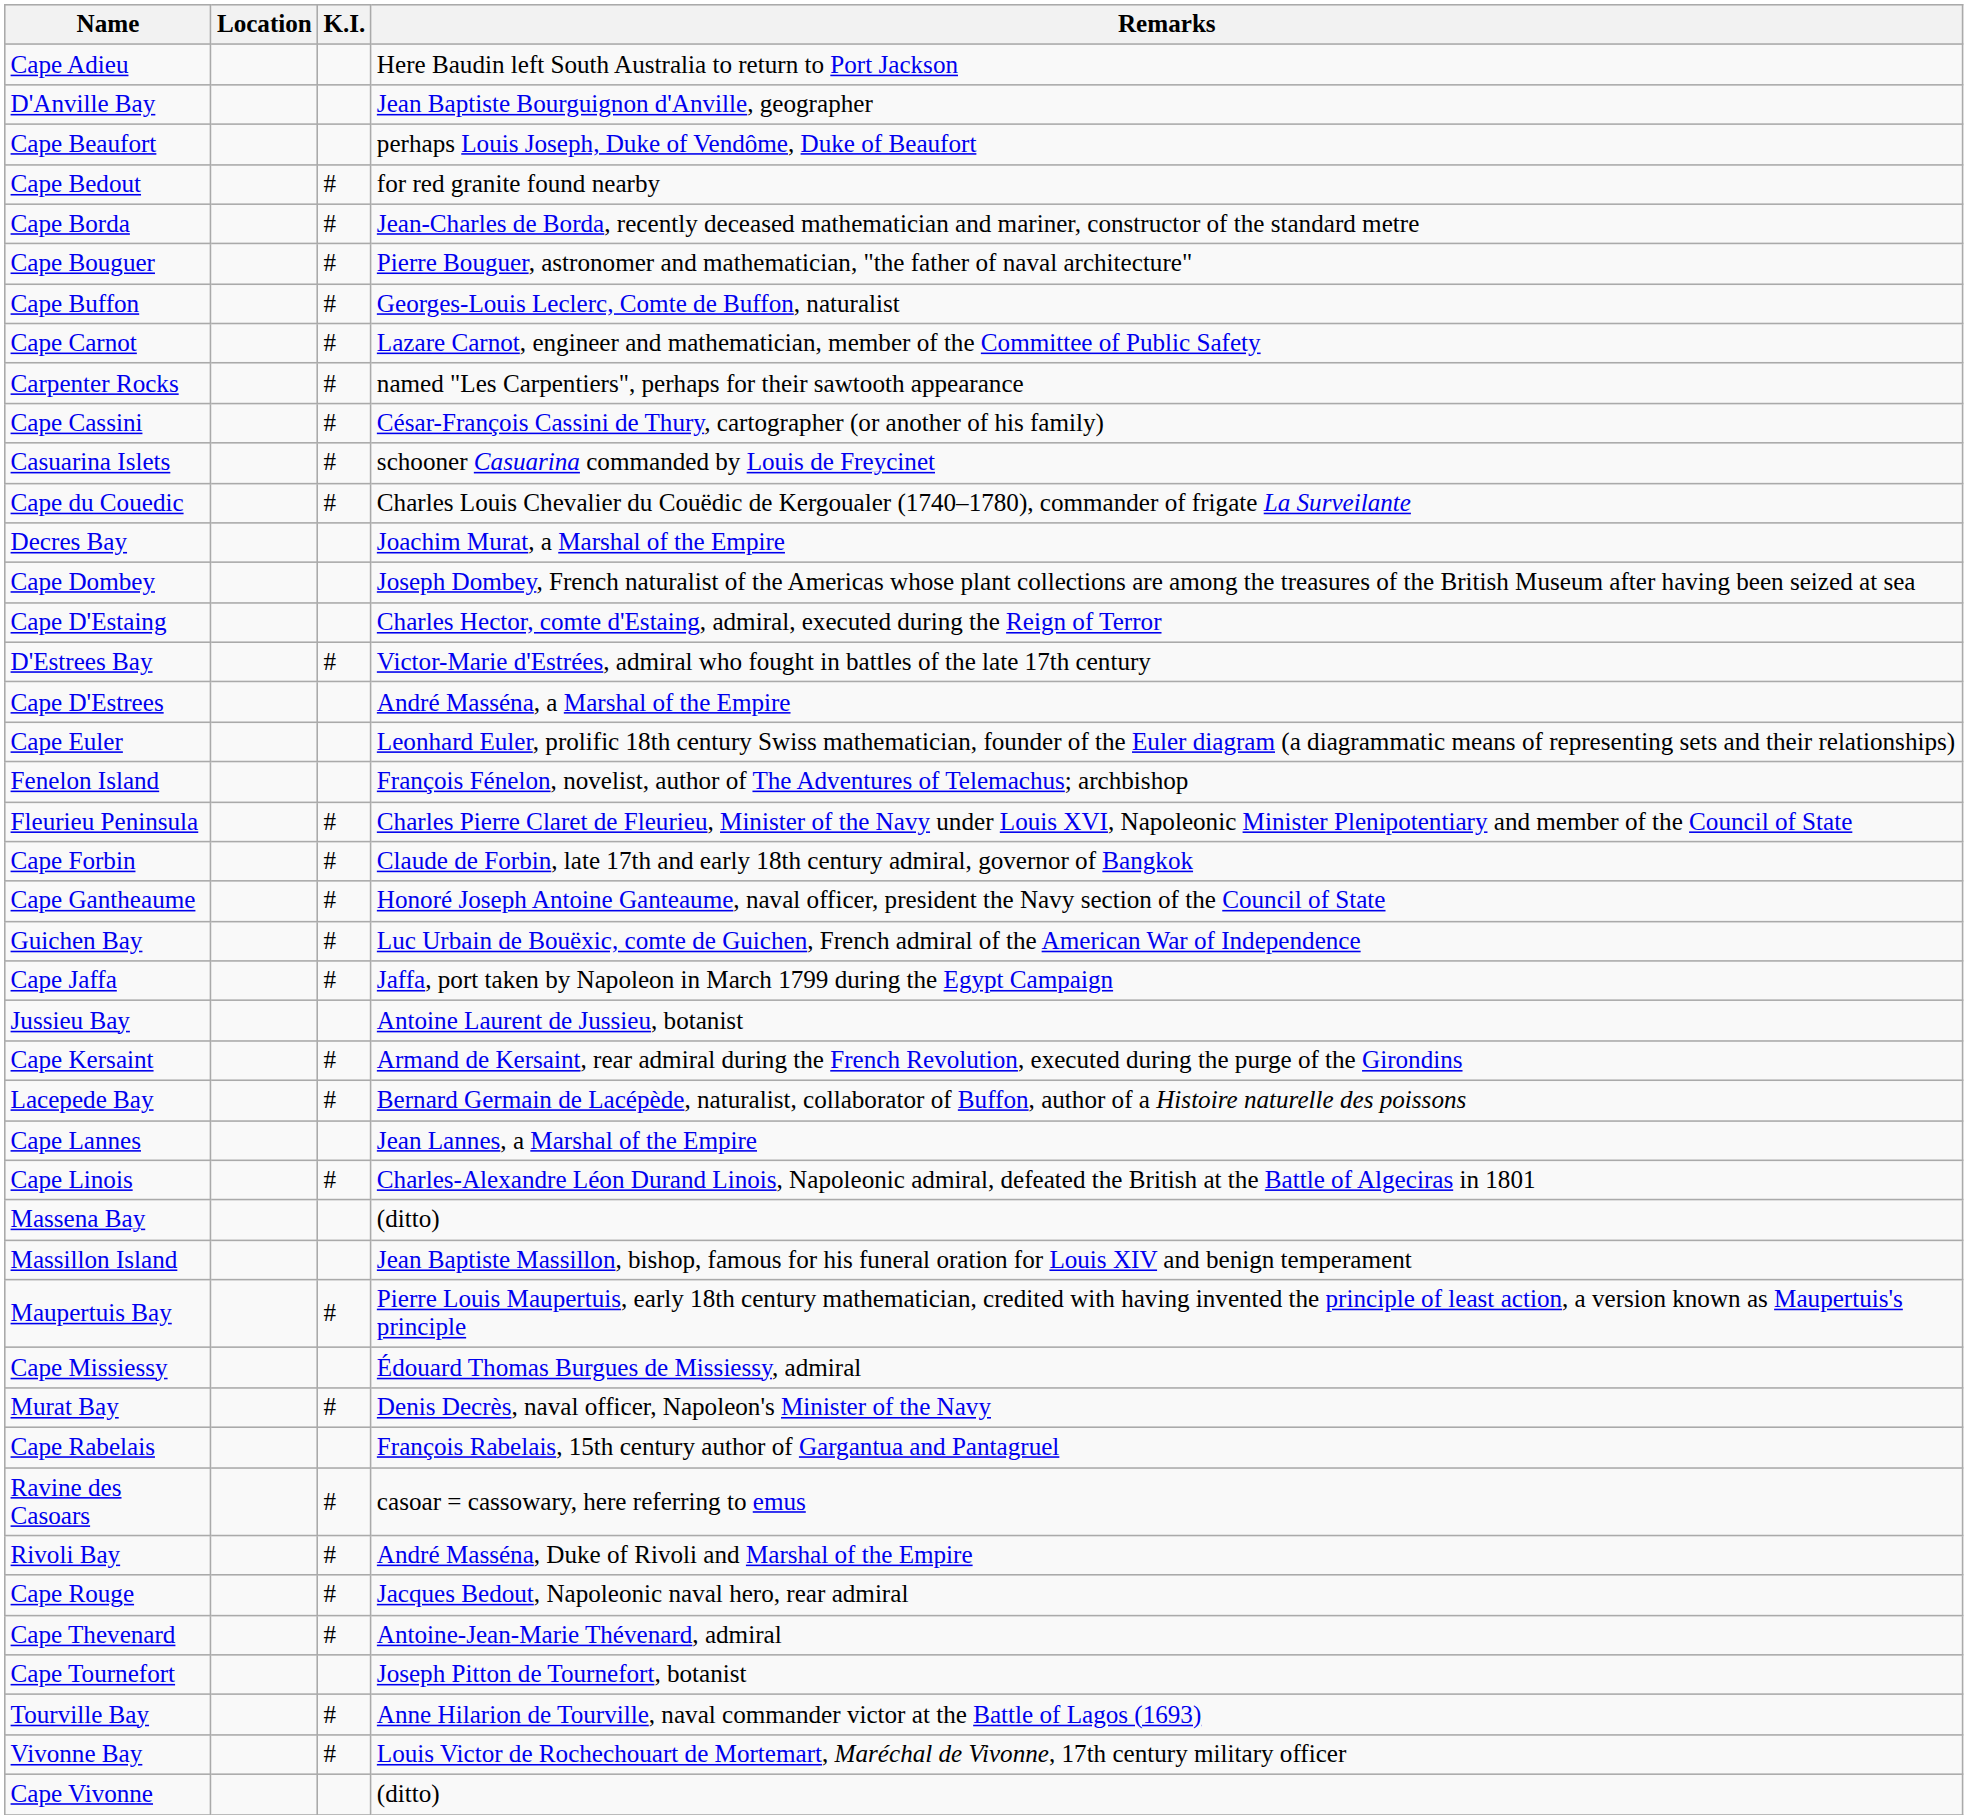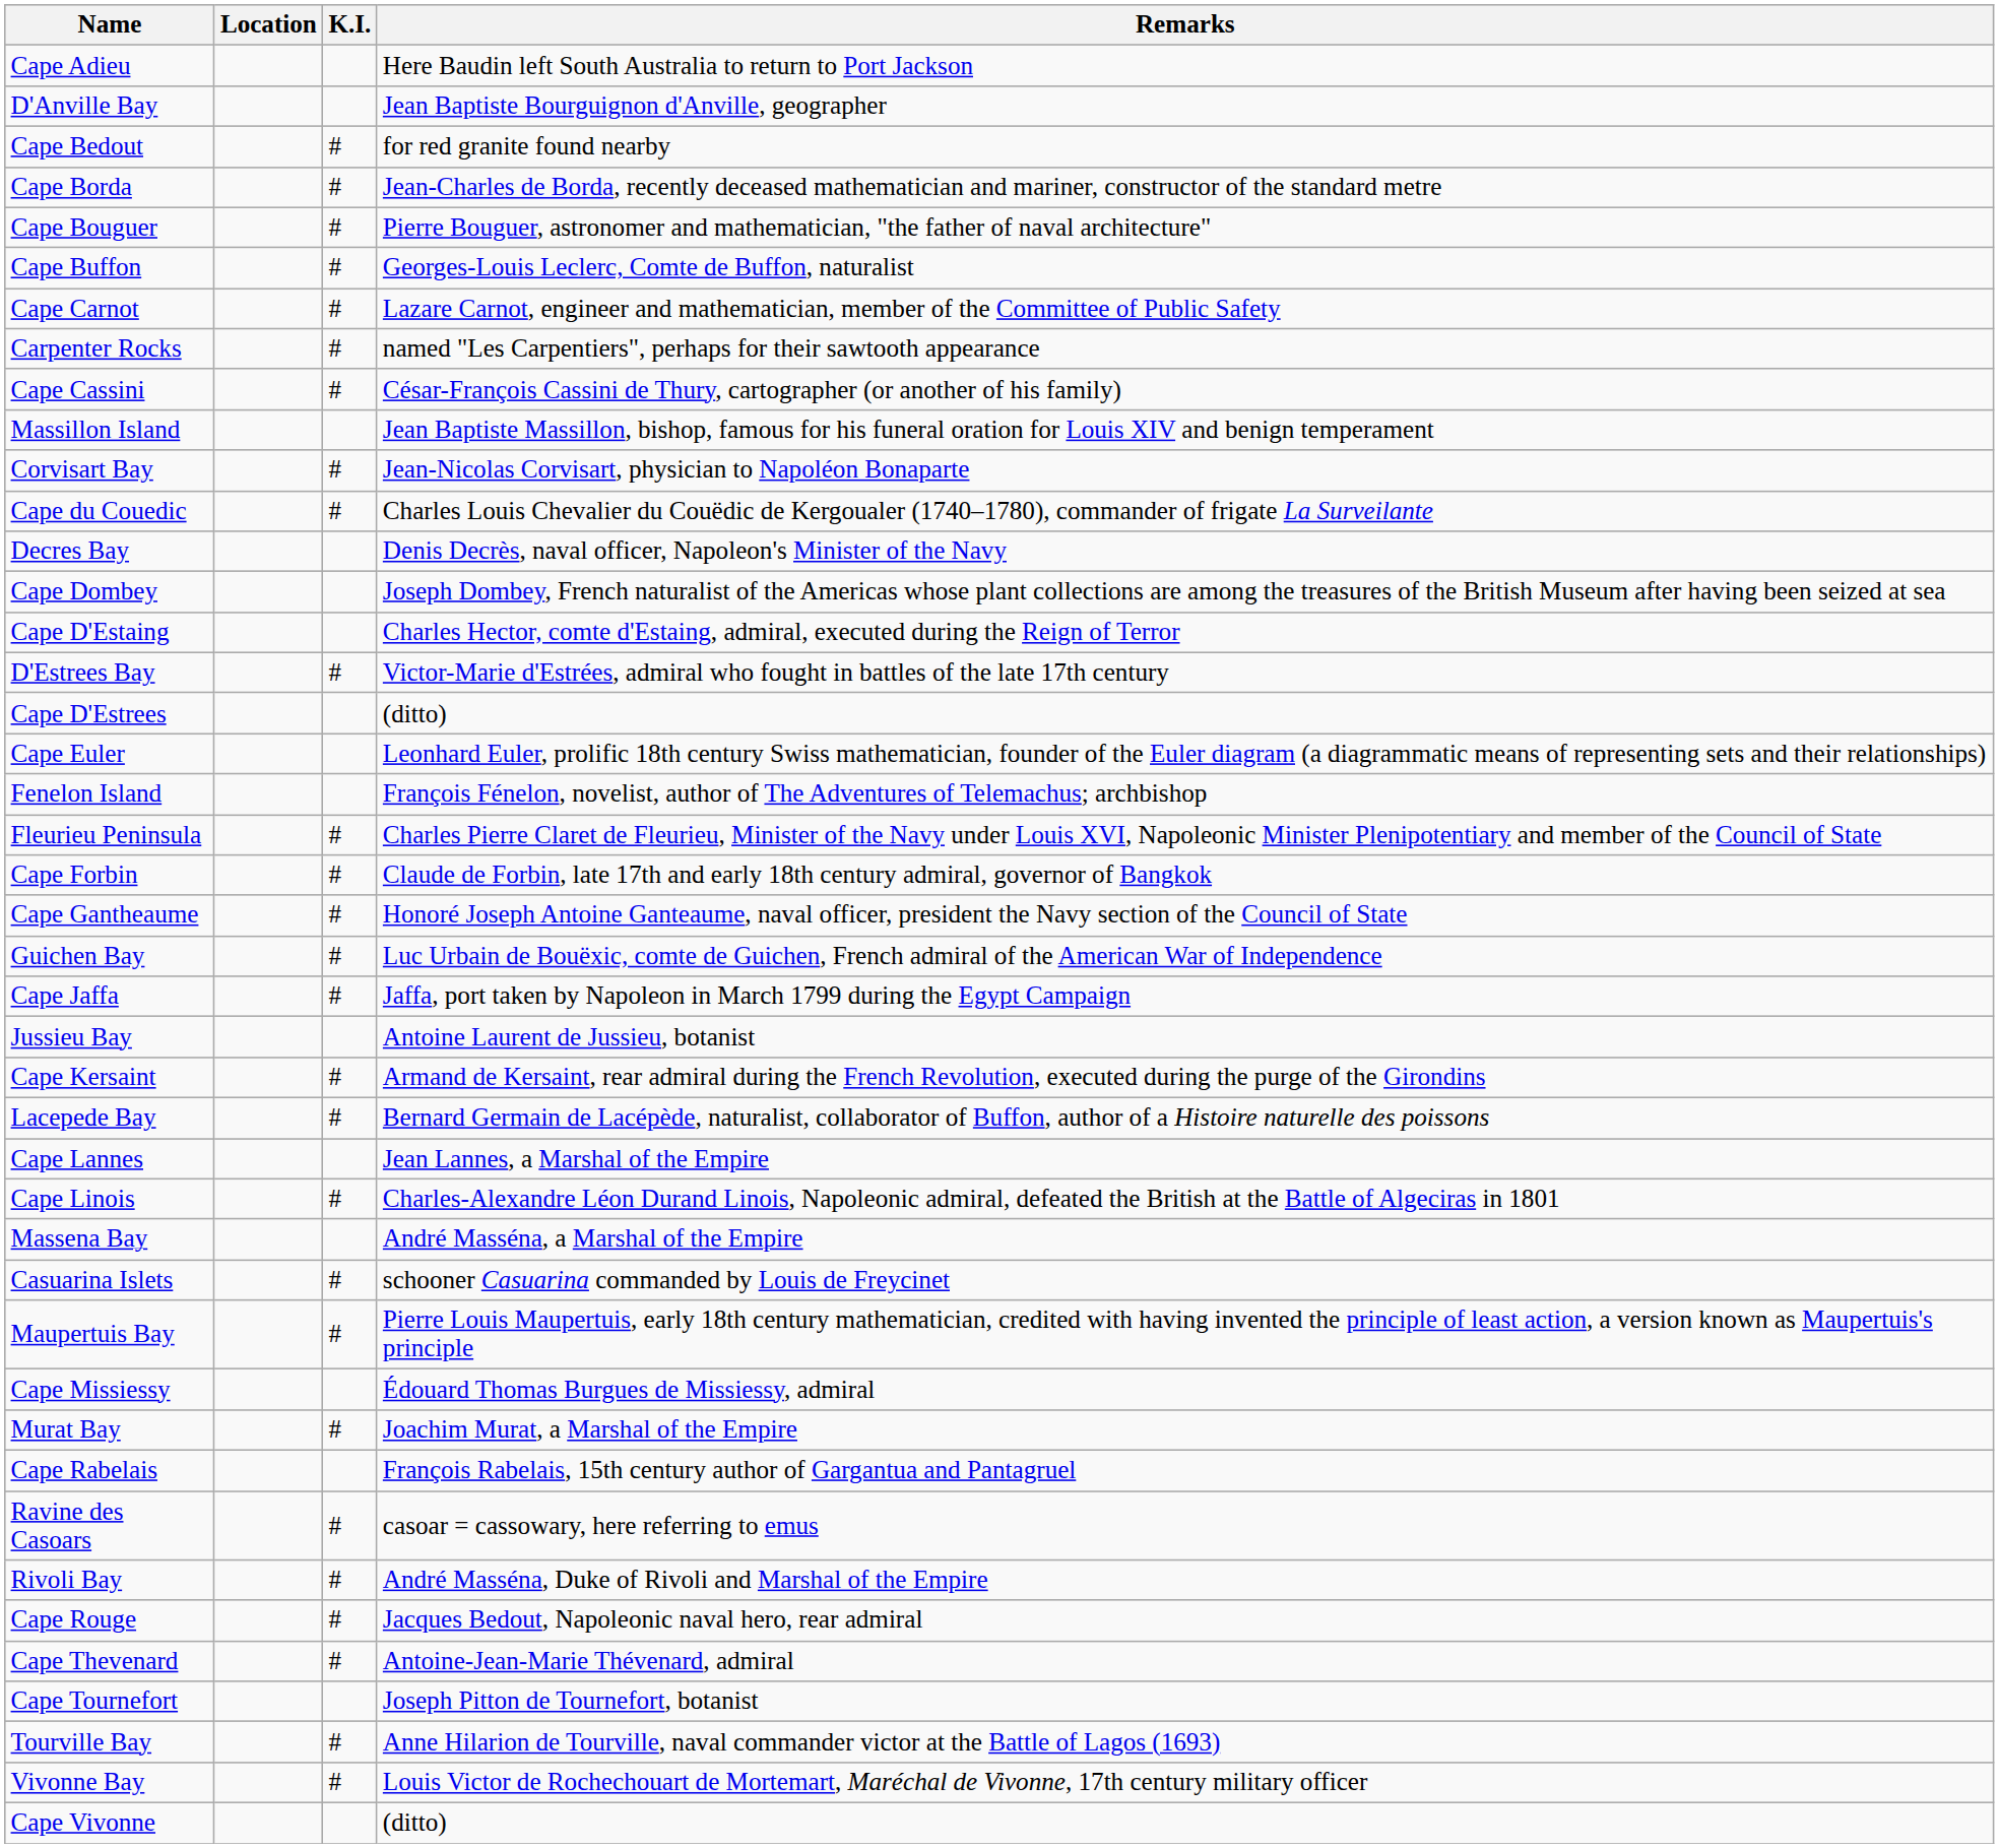 <table class="wikitable sortable" border="1">
 <tr>
 <th scope="col">Name</th>
 <th scope="col">Location</th>
 <th scope="col">K.I.</th>
 <th scope="col">Remarks</th>
 </tr>
 <tr>
 <td><a href='#'>Cape Adieu</a></td>
 <td></td>
 <td></td>
 <td>Here Baudin left South Australia to return to <a href='#'>Port Jackson</a></td>
 </tr>
 <tr>
 <td><a href='#'>D'Anville Bay</a></td>
 <td></td>
 <td></td>
 <td><a href='#'>Jean Baptiste Bourguignon d'Anville</a>, geographer</td>
-</tr>
-<tr>
-<td><a href='#'>Cape Beaufort</a></td>
-<td></td>
-<td></td>
-<td>perhaps <a href='#'>Louis Joseph, Duke of Vendôme</a>, <a href='#'>Duke of Beaufort</a></td>
 </tr>
 <tr>
 <td><a href='#'>Cape Bedout</a></td>
 <td></td>
 <td>#</td>
 <td>for red granite found nearby</td>
 </tr>
 <tr>
 <td><a href='#'>Cape Borda</a></td>
 <td></td>
 <td>#</td>
 <td><a href='#'>Jean-Charles de Borda</a>, recently deceased mathematician and mariner, constructor of the standard metre</td>
 </tr>
 <tr>
 <td><a href='#'>Cape Bouguer</a></td>
 <td></td>
 <td>#</td>
 <td><a href='#'>Pierre Bouguer</a>, astronomer and mathematician, "the father of naval architecture"</td>
 </tr>
 <tr>
 <td><a href='#'>Cape Buffon</a></td>
 <td></td>
 <td>#</td>
 <td><a href='#'>Georges-Louis Leclerc, Comte de Buffon</a>, naturalist</td>
 </tr>
 <tr>
 <td><a href='#'>Cape Carnot</a></td>
 <td></td>
 <td>#</td>
 <td><a href='#'>Lazare Carnot</a>, engineer and mathematician, member of the <a href='#'>Committee of Public Safety</a></td>
 </tr>
 <tr>
 <td><a href='#'>Carpenter Rocks</a></td>
 <td></td>
 <td>#</td>
 <td>named "Les Carpentiers", perhaps for their sawtooth appearance</td>
 </tr>
 <tr>
 <td><a href='#'>Cape Cassini</a></td>
 <td></td>
 <td>#</td>
 <td><a href='#'>César-François Cassini de Thury</a>, cartographer (or another of his family)</td>
 </tr>
 <tr>
-<td><a href='#'>Casuarina Islets</a></td>
+<td><a href='#'>Massillon Island</a></td>
+<td></td>
+<td></td>
+<td><a href='#'>Jean Baptiste Massillon</a>, bishop, famous for his funeral oration for <a href='#'>Louis XIV</a> and benign temperament</td>
+</tr>
+<tr>
+<td><a href='#'>Corvisart Bay</a></td>
 <td></td>
 <td>#</td>
-<td>schooner <em><a href='#'>Casuarina</a></em> commanded by <a href='#'>Louis de Freycinet</a></td>
+<td><a href='#'>Jean-Nicolas Corvisart</a>, physician to <a href='#'>Napoléon Bonaparte</a></td>
 </tr>
 <tr>
 <td><a href='#'>Cape du Couedic</a></td>
 <td></td>
 <td>#</td>
 <td>Charles Louis Chevalier du Couëdic de Kergoualer (1740–1780), commander of frigate <a href='#'><em>La Surveilante</em></a></td>
 </tr>
 <tr>
 <td><a href='#'>Decres Bay</a></td>
 <td></td>
 <td></td>
-<td><a href='#'>Joachim Murat</a>, a <a href='#'>Marshal of the Empire</a></td>
+<td><a href='#'>Denis Decrès</a>, naval officer, Napoleon's <a href='#'>Minister of the Navy</a></td>
 </tr>
 <tr>
 <td><a href='#'>Cape Dombey</a></td>
 <td></td>
 <td></td>
 <td><a href='#'>Joseph Dombey</a>, French naturalist of the Americas whose plant collections are among the treasures of the British Museum after having been seized at sea</td>
 </tr>
 <tr>
 <td><a href='#'>Cape D'Estaing</a></td>
 <td></td>
 <td></td>
 <td><a href='#'>Charles Hector, comte d'Estaing</a>, admiral, executed during the <a href='#'>Reign of Terror</a></td>
 </tr>
 <tr>
 <td><a href='#'>D'Estrees Bay</a></td>
 <td></td>
 <td>#</td>
 <td><a href='#'>Victor-Marie d'Estrées</a>, admiral who fought in battles of the late 17th century</td>
 </tr>
 <tr>
 <td><a href='#'>Cape D'Estrees</a></td>
 <td></td>
 <td></td>
-<td><a href='#'>André Masséna</a>, a <a href='#'>Marshal of the Empire</a></td>
+<td>(ditto)</td>
 </tr>
 <tr>
 <td><a href='#'>Cape Euler</a></td>
 <td></td>
 <td></td>
 <td><a href='#'>Leonhard Euler</a>, prolific 18th century Swiss mathematician, founder of the <a href='#'>Euler diagram</a> (a diagrammatic means of representing sets and their relationships)</td>
 </tr>
 <tr>
 <td><a href='#'>Fenelon Island</a></td>
 <td></td>
 <td></td>
 <td><a href='#'>François Fénelon</a>, novelist, author of <a href='#'>The Adventures of Telemachus</a>; archbishop</td>
 </tr>
 <tr>
 <td><a href='#'>Fleurieu Peninsula</a></td>
 <td></td>
 <td>#</td>
 <td><a href='#'>Charles Pierre Claret de Fleurieu</a>, <a href='#'>Minister of the Navy</a> under <a href='#'>Louis XVI</a>, Napoleonic <a href='#'>Minister Plenipotentiary</a> and member of the <a href='#'>Council of State</a></td>
 </tr>
 <tr>
 <td><a href='#'>Cape Forbin</a></td>
 <td></td>
 <td>#</td>
 <td><a href='#'>Claude de Forbin</a>, late 17th and early 18th century admiral, governor of <a href='#'>Bangkok</a></td>
 </tr>
 <tr>
 <td><a href='#'>Cape Gantheaume</a></td>
 <td></td>
 <td>#</td>
 <td><a href='#'>Honoré Joseph Antoine Ganteaume</a>, naval officer, president the Navy section of the <a href='#'>Council of State</a></td>
 </tr>
 <tr>
 <td><a href='#'>Guichen Bay</a></td>
 <td></td>
 <td>#</td>
 <td><a href='#'>Luc Urbain de Bouëxic, comte de Guichen</a>, French admiral of the <a href='#'>American War of Independence</a></td>
 </tr>
 <tr>
 <td><a href='#'>Cape Jaffa</a></td>
 <td></td>
 <td>#</td>
 <td><a href='#'>Jaffa</a>, port taken by Napoleon in March 1799 during the <a href='#'>Egypt Campaign</a></td>
 </tr>
 <tr>
 <td><a href='#'>Jussieu Bay</a></td>
 <td></td>
 <td></td>
 <td><a href='#'>Antoine Laurent de Jussieu</a>, botanist</td>
 </tr>
 <tr>
 <td><a href='#'>Cape Kersaint</a></td>
 <td></td>
 <td>#</td>
 <td><a href='#'>Armand de Kersaint</a>, rear admiral during the <a href='#'>French Revolution</a>, executed during the purge of the <a href='#'>Girondins</a></td>
 </tr>
 <tr>
 <td><a href='#'>Lacepede Bay</a></td>
 <td></td>
 <td>#</td>
 <td><a href='#'>Bernard Germain de Lacépède</a>, naturalist, collaborator of <a href='#'>Buffon</a>, author of a <em>Histoire naturelle des poissons</em></td>
 </tr>
 <tr>
 <td><a href='#'>Cape Lannes</a></td>
 <td></td>
 <td></td>
 <td><a href='#'>Jean Lannes</a>, a <a href='#'>Marshal of the Empire</a></td>
 </tr>
 <tr>
 <td><a href='#'>Cape Linois</a></td>
 <td></td>
 <td>#</td>
 <td><a href='#'>Charles-Alexandre Léon Durand Linois</a>, Napoleonic admiral, defeated the British at the <a href='#'>Battle of Algeciras</a> in 1801</td>
 </tr>
 <tr>
 <td><a href='#'>Massena Bay</a></td>
 <td></td>
 <td></td>
-<td>(ditto)</td>
+<td><a href='#'>André Masséna</a>, a <a href='#'>Marshal of the Empire</a></td>
 </tr>
 <tr>
-<td><a href='#'>Massillon Island</a></td>
+<td><a href='#'>Casuarina Islets</a></td>
 <td></td>
-<td></td>
-<td><a href='#'>Jean Baptiste Massillon</a>, bishop, famous for his funeral oration for <a href='#'>Louis XIV</a> and benign temperament</td>
+<td>#</td>
+<td>schooner <em><a href='#'>Casuarina</a></em> commanded by <a href='#'>Louis de Freycinet</a></td>
 </tr>
 <tr>
 <td><a href='#'>Maupertuis Bay</a></td>
 <td></td>
 <td>#</td>
 <td><a href='#'>Pierre Louis Maupertuis</a>, early 18th century mathematician, credited with having invented the <a href='#'>principle of least action</a>, a version known as <a href='#'>Maupertuis's principle</a></td>
 </tr>
 <tr>
 <td><a href='#'>Cape Missiessy</a></td>
 <td></td>
 <td></td>
 <td><a href='#'>Édouard Thomas Burgues de Missiessy</a>, admiral</td>
 </tr>
 <tr>
 <td><a href='#'>Murat Bay</a></td>
 <td></td>
 <td>#</td>
-<td><a href='#'>Denis Decrès</a>, naval officer, Napoleon's <a href='#'>Minister of the Navy</a></td>
+<td><a href='#'>Joachim Murat</a>, a <a href='#'>Marshal of the Empire</a></td>
 </tr>
 <tr>
 <td><a href='#'>Cape Rabelais</a></td>
 <td></td>
 <td></td>
 <td><a href='#'>François Rabelais</a>, 15th century author of <a href='#'>Gargantua and Pantagruel</a></td>
 </tr>
 <tr>
 <td><a href='#'>Ravine des Casoars</a></td>
 <td></td>
 <td>#</td>
 <td>casoar = cassowary, here referring to <a href='#'>emus</a></td>
 </tr>
 <tr>
 <td><a href='#'>Rivoli Bay</a></td>
 <td></td>
 <td>#</td>
 <td><a href='#'>André Masséna</a>, Duke of Rivoli and <a href='#'>Marshal of the Empire</a></td>
 </tr>
 <tr>
 <td><a href='#'>Cape Rouge</a></td>
 <td></td>
 <td>#</td>
 <td><a href='#'>Jacques Bedout</a>, Napoleonic naval hero, rear admiral</td>
 </tr>
 <tr>
 <td><a href='#'>Cape Thevenard</a></td>
 <td></td>
 <td>#</td>
 <td><a href='#'>Antoine-Jean-Marie Thévenard</a>, admiral</td>
 </tr>
 <tr>
 <td><a href='#'>Cape Tournefort</a></td>
 <td></td>
 <td></td>
 <td><a href='#'>Joseph Pitton de Tournefort</a>, botanist</td>
 </tr>
 <tr>
 <td><a href='#'>Tourville Bay</a></td>
 <td></td>
 <td>#</td>
 <td><a href='#'>Anne Hilarion de Tourville</a>, naval commander victor at the <a href='#'>Battle of Lagos (1693)</a></td>
 </tr>
 <tr>
 <td><a href='#'>Vivonne Bay</a></td>
 <td></td>
 <td>#</td>
 <td><a href='#'>Louis Victor de Rochechouart de Mortemart</a>, <em>Maréchal de Vivonne</em>, 17th century military officer</td>
 </tr>
 <tr>
 <td><a href='#'>Cape Vivonne</a></td>
 <td></td>
 <td></td>
 <td>(ditto)</td>
 </tr>
 </table>
